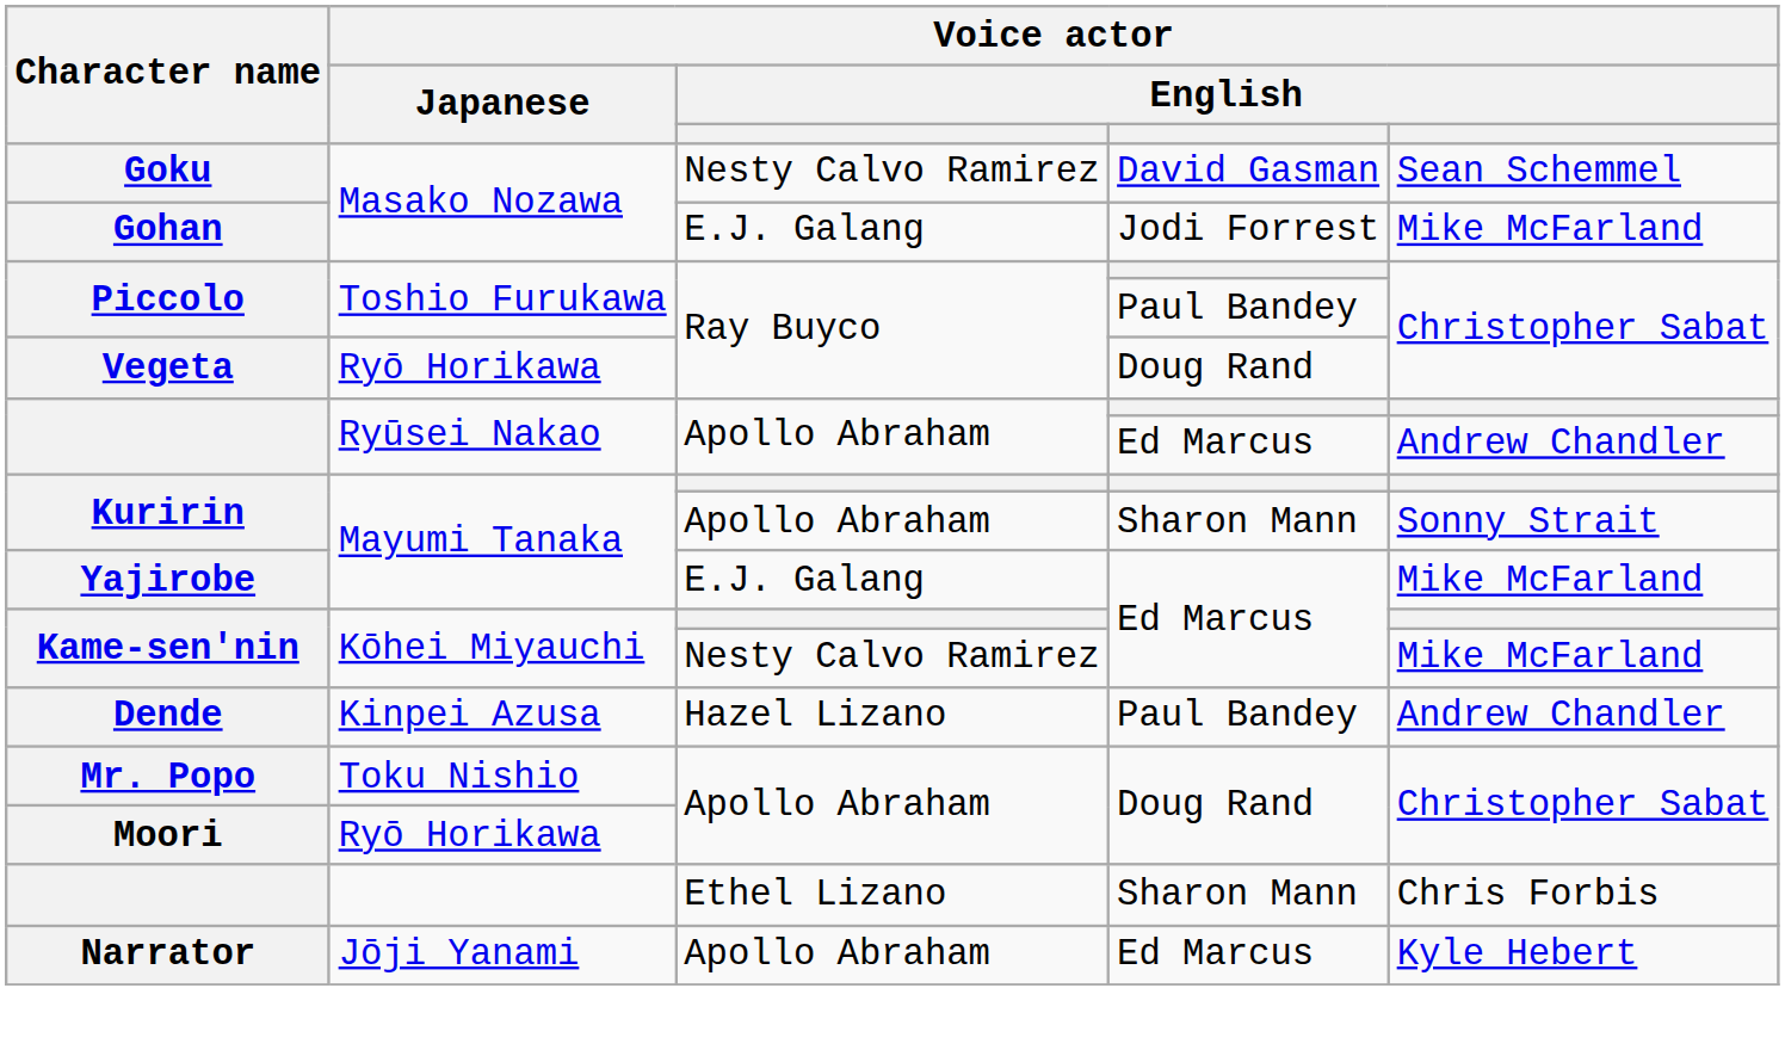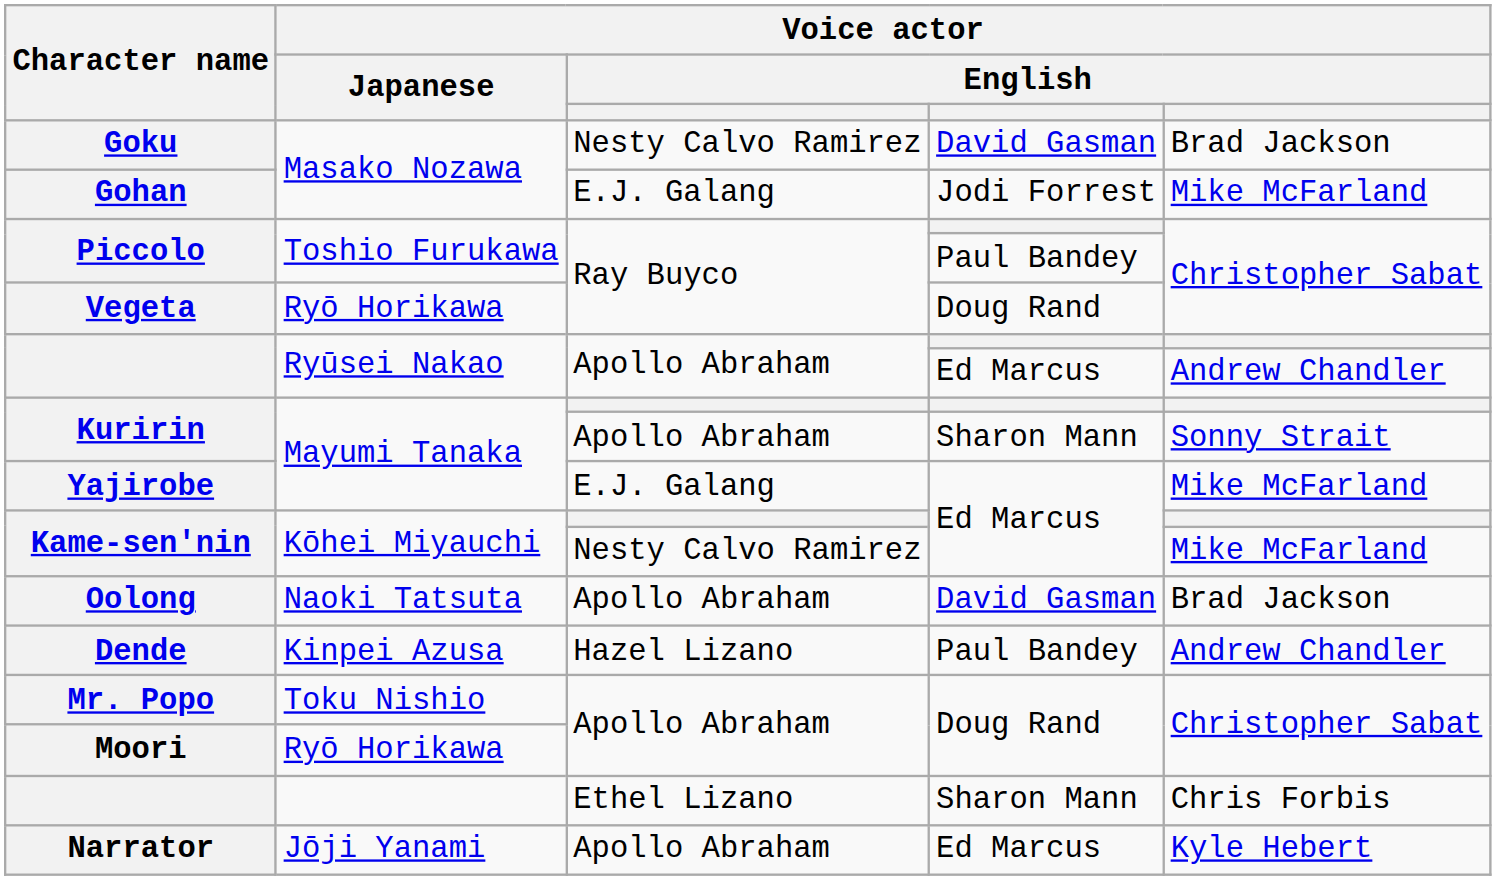 <table class="wikitable plainrowheaders">
 <tr>
 <th rowspan="3">Character name</th>
 <th colspan="4">Voice actor</th>
 </tr>
 <tr>
 <th rowspan="2">Japanese</th>
 <th colspan="3">English</th>
 </tr>
 <tr>
 <th></th>
 <th></th>
 <th></th>
 </tr>
 <tr>
 <th scope="row"><a href='#'>Goku</a></th>
 <td rowspan="2"><a href='#'>Masako Nozawa</a></td>
 <td>Nesty Calvo Ramirez</td>
 <td><a href='#'>David Gasman</a></td>
-<td><a href='#'>Sean Schemmel</a></td>
+<td>Brad Jackson</td>
 </tr>
 <tr>
 <th scope="row"><a href='#'>Gohan</a></th>
 <td>E.J. Galang</td>
 <td>Jodi Forrest</td>
 <td><a href='#'>Mike McFarland</a></td>
 </tr>
 <tr>
 <th scope="row" rowspan="2"><a href='#'>Piccolo</a></th>
 <td rowspan="2"><a href='#'>Toshio Furukawa</a></td>
 <td rowspan="3">Ray Buyco</td>
 <th></th>
 <td rowspan="3"><a href='#'>Christopher Sabat</a></td>
 </tr>
 <tr>
 <td>Paul Bandey</td>
 </tr>
 <tr>
 <th scope="row"><a href='#'>Vegeta</a></th>
 <td><a href='#'>Ryō Horikawa</a></td>
 <td>Doug Rand</td>
 </tr>
 <tr>
 <th scope="row" rowspan="2"></th>
 <td rowspan="2"><a href='#'>Ryūsei Nakao</a></td>
 <td rowspan="2">Apollo Abraham</td>
 <th></th>
 <th></th>
 </tr>
 <tr>
 <td>Ed Marcus</td>
 <td><a href='#'>Andrew Chandler</a></td>
 </tr>
 <tr>
 <th scope="row" rowspan="2"><a href='#'>Kuririn</a></th>
 <td rowspan="3"><a href='#'>Mayumi Tanaka</a></td>
 <th></th>
 <th></th>
 <th></th>
 </tr>
 <tr>
 <td>Apollo Abraham</td>
 <td>Sharon Mann</td>
 <td><a href='#'>Sonny Strait</a></td>
 </tr>
 <tr>
 <th scope="row"><a href='#'>Yajirobe</a></th>
 <td>E.J. Galang</td>
 <td rowspan="3">Ed Marcus</td>
 <td><a href='#'>Mike McFarland</a></td>
 </tr>
 <tr>
 <th scope="row" rowspan="2"><a href='#'>Kame-sen'nin</a></th>
 <td rowspan="2"><a href='#'>Kōhei Miyauchi</a></td>
 <th></th>
 <th></th>
 </tr>
 <tr>
 <td>Nesty Calvo Ramirez</td>
 <td><a href='#'>Mike McFarland</a></td>
 </tr>
 <tr>
+<th scope="row"><a href='#'>Oolong</a></th>
+<td><a href='#'>Naoki Tatsuta</a></td>
+<td>Apollo Abraham</td>
+<td><a href='#'>David Gasman</a></td>
+<td>Brad Jackson</td>
+</tr>
+<tr>
 <th scope="row"><a href='#'>Dende</a></th>
 <td><a href='#'>Kinpei Azusa</a></td>
 <td>Hazel Lizano</td>
 <td>Paul Bandey</td>
 <td><a href='#'>Andrew Chandler</a></td>
 </tr>
 <tr>
 <th scope="row"><a href='#'>Mr. Popo</a></th>
 <td><a href='#'>Toku Nishio</a></td>
 <td rowspan="2">Apollo Abraham</td>
 <td rowspan="2">Doug Rand</td>
 <td rowspan="2"><a href='#'>Christopher Sabat</a></td>
 </tr>
 <tr>
 <th scope="row">Moori</th>
 <td><a href='#'>Ryō Horikawa</a></td>
 </tr>
 <tr>
 <th scope="row"></th>
 <td></td>
 <td>Ethel Lizano</td>
 <td>Sharon Mann</td>
 <td>Chris Forbis</td>
 </tr>
 <tr>
 <th scope="row">Narrator</th>
 <td><a href='#'>Jōji Yanami</a></td>
 <td>Apollo Abraham</td>
 <td>Ed Marcus</td>
 <td><a href='#'>Kyle Hebert</a></td>
 </tr>
 </table>
